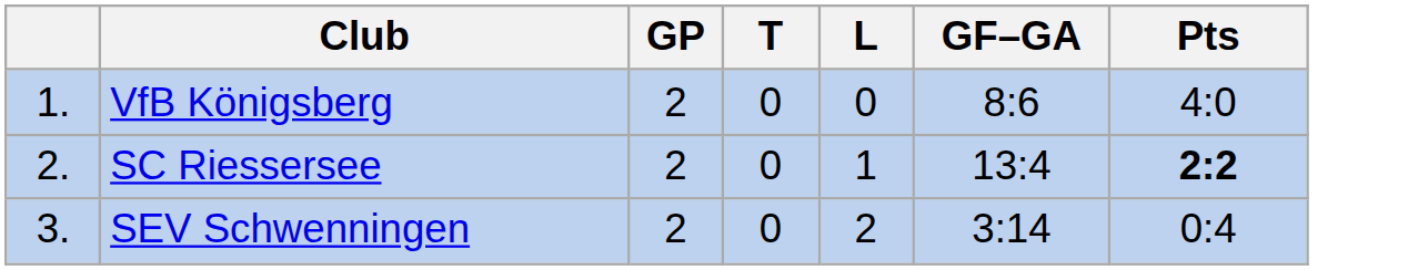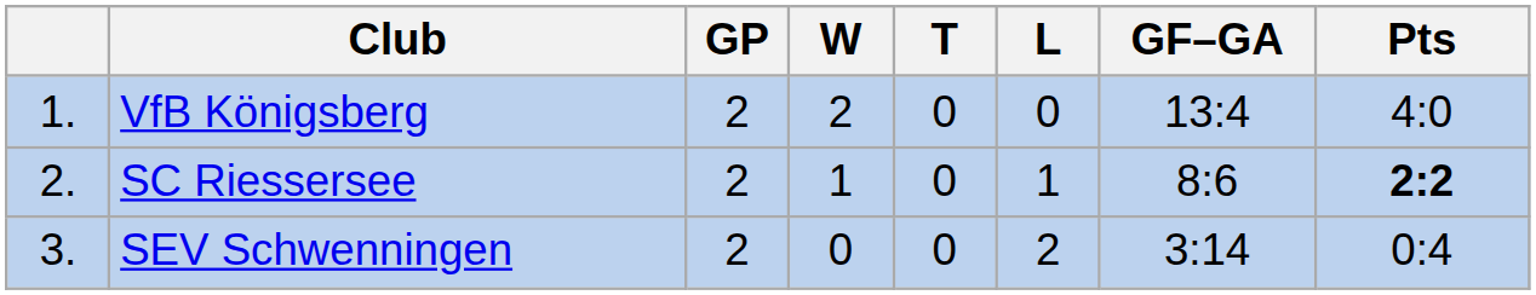 <table class="wikitable">
 <tr>
 <th width="30"></th>
 <th width="200">Club</th>
 <th width="30">GP</th>
+<th width="30">W</th>
 <th width="30">T</th>
 <th width="30">L</th>
 <th width="70">GF–GA</th>
 <th width="70">Pts</th>
 </tr>
 <tr bgcolor="#BCD2EE" align="center">
 <td>1.</td>
 <td align="left"><a href='#'>VfB Königsberg</a></td>
 <td>2</td>
+<td>2</td>
 <td>0</td>
 <td>0</td>
-<td>8:6</td>
+<td>13:4</td>
 <td>4:0</td>
 </tr>
 <tr bgcolor=#BCD2EE align="center">
 <td>2.</td>
 <td align="left"><a href='#'>SC Riessersee</a></td>
 <td>2</td>
+<td>1</td>
 <td>0</td>
 <td>1</td>
-<td>13:4</td>
+<td>8:6</td>
 <td><strong>2:2</strong></td>
 </tr>
 <tr bgcolor=#BCD2EE align="center">
 <td>3.</td>
 <td align="left"><a href='#'>SEV Schwenningen</a></td>
 <td>2</td>
 <td>0</td>
+<td>0</td>
 <td>2</td>
 <td>3:14</td>
 <td>0:4</td>
 </tr>
 </table>
